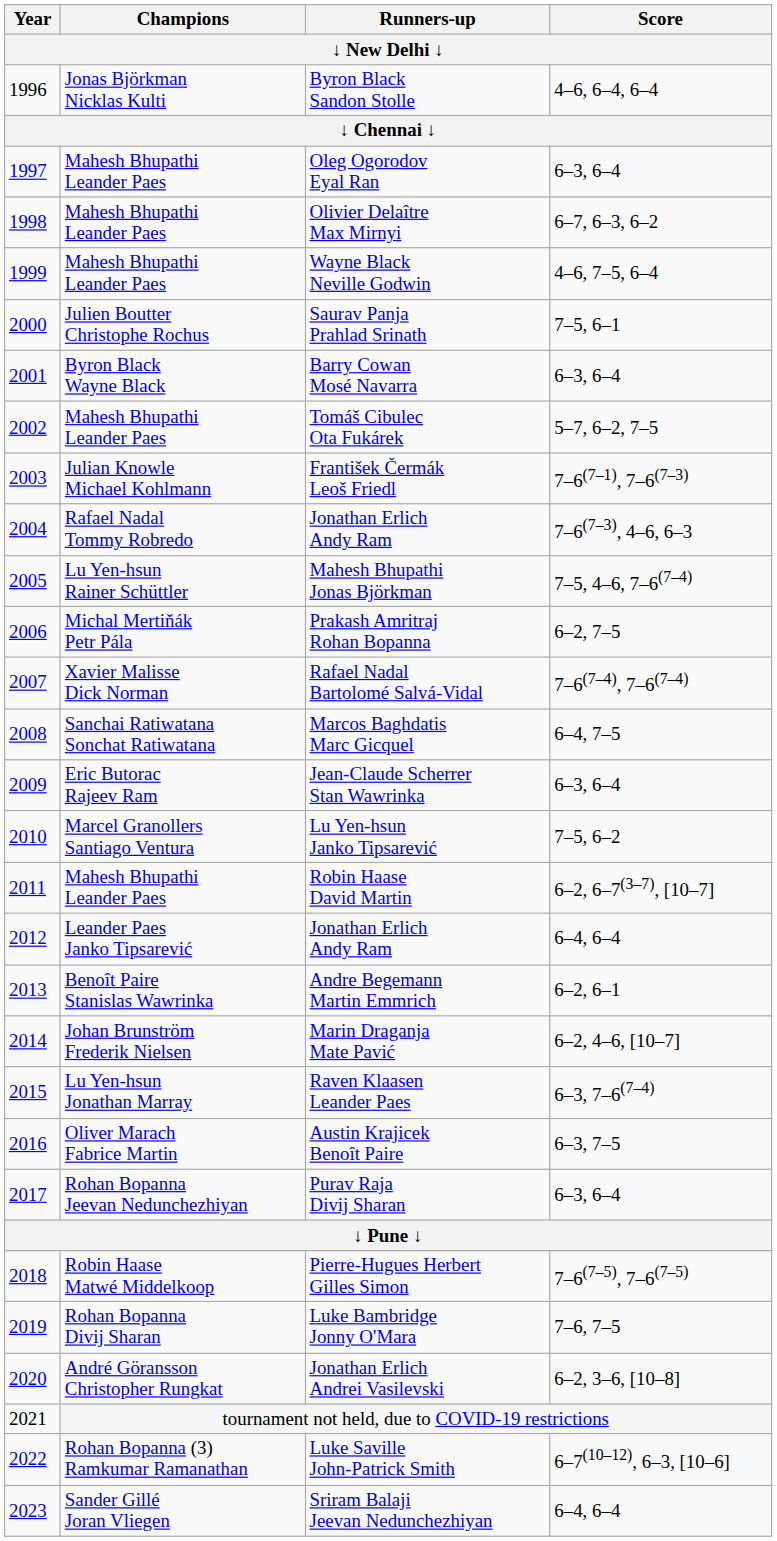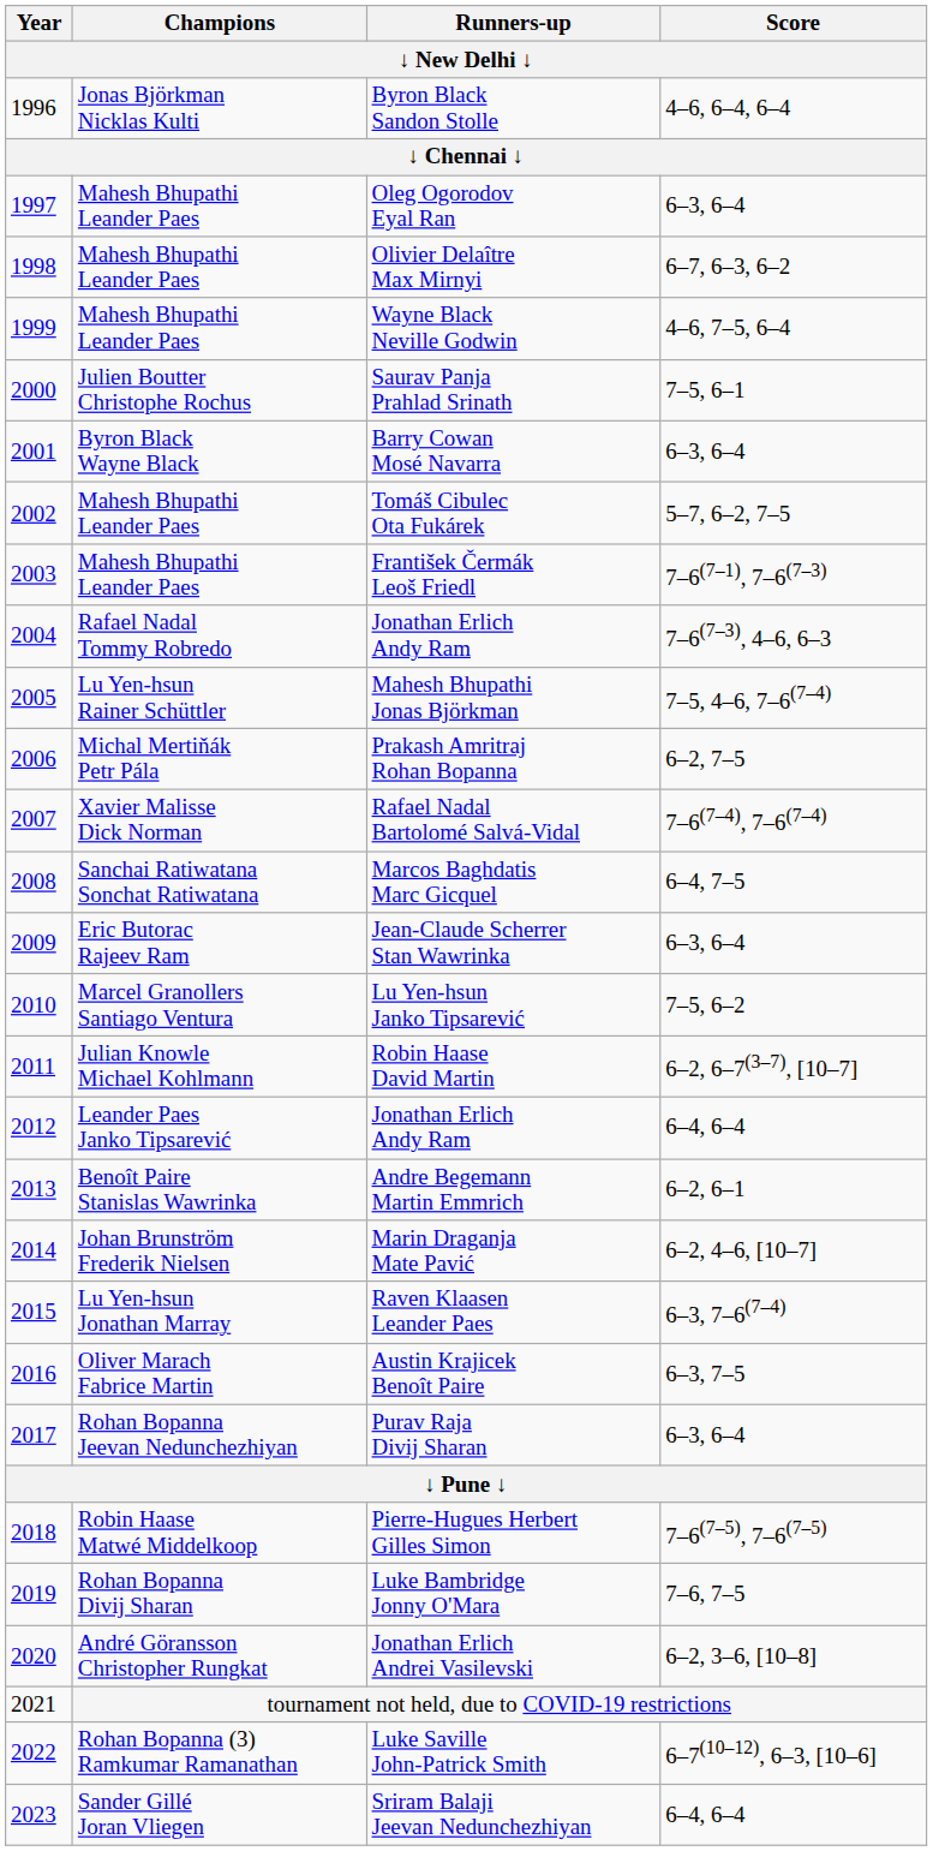 <table class="wikitable">
 <tr>
 <th style="width:40px">Year</th>
 <th style="width:200px">Champions</th>
 <th style="width:200px">Runners-up</th>
 <th style="width:180px" class="unsortable">Score</th>
 </tr>
 <tr>
 <th colspan=4>↓ New Delhi ↓</th>
 </tr>
 <tr>
 <td>1996</td>
 <td> <a href='#'>Jonas Björkman</a><br> <a href='#'>Nicklas Kulti</a></td>
 <td> <a href='#'>Byron Black</a><br> <a href='#'>Sandon Stolle</a></td>
 <td>4–6, 6–4, 6–4</td>
 </tr>
 <tr>
 <th colspan="4">↓ Chennai ↓</th>
 </tr>
 <tr>
 <td><a href='#'>1997</a></td>
 <td> <a href='#'>Mahesh Bhupathi</a><br> <a href='#'>Leander Paes</a></td>
 <td> <a href='#'>Oleg Ogorodov</a><br> <a href='#'>Eyal Ran</a></td>
 <td>6–3, 6–4</td>
 </tr>
 <tr>
 <td><a href='#'>1998</a></td>
 <td> <a href='#'>Mahesh Bhupathi</a> <br> <a href='#'>Leander Paes</a> </td>
 <td> <a href='#'>Olivier Delaître</a><br> <a href='#'>Max Mirnyi</a></td>
 <td>6–7, 6–3, 6–2</td>
 </tr>
 <tr>
 <td><a href='#'>1999</a></td>
 <td> <a href='#'>Mahesh Bhupathi</a>  <br> <a href='#'>Leander Paes</a> </td>
 <td> <a href='#'>Wayne Black</a><br> <a href='#'>Neville Godwin</a></td>
 <td>4–6, 7–5, 6–4</td>
 </tr>
 <tr>
 <td><a href='#'>2000</a></td>
 <td> <a href='#'>Julien Boutter</a><br> <a href='#'>Christophe Rochus</a></td>
 <td> <a href='#'>Saurav Panja</a><br> <a href='#'>Prahlad Srinath</a></td>
 <td>7–5, 6–1</td>
 </tr>
 <tr>
 <td><a href='#'>2001</a></td>
 <td> <a href='#'>Byron Black</a><br> <a href='#'>Wayne Black</a></td>
 <td> <a href='#'>Barry Cowan</a><br> <a href='#'>Mosé Navarra</a></td>
 <td>6–3, 6–4</td>
 </tr>
 <tr>
 <td><a href='#'>2002</a></td>
 <td> <a href='#'>Mahesh Bhupathi</a>  <br> <a href='#'>Leander Paes</a> </td>
 <td> <a href='#'>Tomáš Cibulec</a><br> <a href='#'>Ota Fukárek</a></td>
 <td>5–7, 6–2, 7–5</td>
 </tr>
 <tr>
 <td><a href='#'>2003</a></td>
-<td> <a href='#'>Julian Knowle</a><br> <a href='#'>Michael Kohlmann</a></td>
+<td> <a href='#'>Mahesh Bhupathi</a>  <br> <a href='#'>Leander Paes</a> </td>
 <td> <a href='#'>František Čermák</a><br> <a href='#'>Leoš Friedl</a></td>
 <td>7–6<sup>(7–1)</sup>, 7–6<sup>(7–3)</sup></td>
 </tr>
 <tr>
 <td><a href='#'>2004</a></td>
 <td> <a href='#'>Rafael Nadal</a><br> <a href='#'>Tommy Robredo</a></td>
 <td> <a href='#'>Jonathan Erlich</a><br> <a href='#'>Andy Ram</a></td>
 <td>7–6<sup>(7–3)</sup>, 4–6, 6–3</td>
 </tr>
 <tr>
 <td><a href='#'>2005</a></td>
 <td> <a href='#'>Lu Yen-hsun</a><br> <a href='#'>Rainer Schüttler</a></td>
 <td> <a href='#'>Mahesh Bhupathi</a><br> <a href='#'>Jonas Björkman</a></td>
 <td>7–5, 4–6, 7–6<sup>(7–4)</sup></td>
 </tr>
 <tr>
 <td><a href='#'>2006</a></td>
 <td> <a href='#'>Michal Mertiňák</a><br> <a href='#'>Petr Pála</a></td>
 <td> <a href='#'>Prakash Amritraj</a><br> <a href='#'>Rohan Bopanna</a></td>
 <td>6–2, 7–5</td>
 </tr>
 <tr>
 <td><a href='#'>2007</a></td>
 <td> <a href='#'>Xavier Malisse</a><br> <a href='#'>Dick Norman</a></td>
 <td> <a href='#'>Rafael Nadal</a><br> <a href='#'>Bartolomé Salvá-Vidal</a></td>
 <td>7–6<sup>(7–4)</sup>, 7–6<sup>(7–4)</sup></td>
 </tr>
 <tr>
 <td><a href='#'>2008</a></td>
 <td> <a href='#'>Sanchai Ratiwatana</a><br> <a href='#'>Sonchat Ratiwatana</a></td>
 <td> <a href='#'>Marcos Baghdatis</a><br> <a href='#'>Marc Gicquel</a></td>
 <td>6–4, 7–5</td>
 </tr>
 <tr>
 <td><a href='#'>2009</a></td>
 <td> <a href='#'>Eric Butorac</a><br> <a href='#'>Rajeev Ram</a></td>
 <td> <a href='#'>Jean-Claude Scherrer</a><br> <a href='#'>Stan Wawrinka</a></td>
 <td>6–3, 6–4</td>
 </tr>
 <tr>
 <td><a href='#'>2010</a></td>
 <td> <a href='#'>Marcel Granollers</a><br> <a href='#'>Santiago Ventura</a></td>
 <td> <a href='#'>Lu Yen-hsun</a><br> <a href='#'>Janko Tipsarević</a></td>
 <td>7–5, 6–2</td>
 </tr>
 <tr>
 <td><a href='#'>2011</a></td>
-<td> <a href='#'>Mahesh Bhupathi</a>  <br> <a href='#'>Leander Paes</a> </td>
+<td> <a href='#'>Julian Knowle</a><br> <a href='#'>Michael Kohlmann</a></td>
 <td> <a href='#'>Robin Haase</a><br> <a href='#'>David Martin</a></td>
 <td>6–2, 6–7<sup>(3–7)</sup>, [10–7]</td>
 </tr>
 <tr>
 <td><a href='#'>2012</a></td>
 <td> <a href='#'>Leander Paes</a> <br> <a href='#'>Janko Tipsarević</a></td>
 <td> <a href='#'>Jonathan Erlich</a><br> <a href='#'>Andy Ram</a></td>
 <td>6–4, 6–4</td>
 </tr>
 <tr>
 <td><a href='#'>2013</a></td>
 <td> <a href='#'>Benoît Paire</a><br> <a href='#'>Stanislas Wawrinka</a></td>
 <td> <a href='#'>Andre Begemann</a><br> <a href='#'>Martin Emmrich</a></td>
 <td>6–2, 6–1</td>
 </tr>
 <tr>
 <td><a href='#'>2014</a></td>
 <td> <a href='#'>Johan Brunström</a><br> <a href='#'>Frederik Nielsen</a></td>
 <td> <a href='#'>Marin Draganja</a><br> <a href='#'>Mate Pavić</a></td>
 <td>6–2, 4–6, [10–7]</td>
 </tr>
 <tr>
 <td><a href='#'>2015</a></td>
 <td> <a href='#'>Lu Yen-hsun</a> <br> <a href='#'>Jonathan Marray</a></td>
 <td> <a href='#'>Raven Klaasen</a><br> <a href='#'>Leander Paes</a></td>
 <td>6–3, 7–6<sup>(7–4)</sup></td>
 </tr>
 <tr>
 <td><a href='#'>2016</a></td>
 <td> <a href='#'>Oliver Marach</a><br> <a href='#'>Fabrice Martin</a></td>
 <td> <a href='#'>Austin Krajicek</a><br> <a href='#'>Benoît Paire</a></td>
 <td>6–3, 7–5</td>
 </tr>
 <tr>
 <td><a href='#'>2017</a></td>
 <td> <a href='#'>Rohan Bopanna</a><br> <a href='#'>Jeevan Nedunchezhiyan</a></td>
 <td> <a href='#'>Purav Raja</a><br> <a href='#'>Divij Sharan</a></td>
 <td>6–3, 6–4</td>
 </tr>
 <tr>
 <th colspan=4>↓ Pune ↓</th>
 </tr>
 <tr>
 <td><a href='#'>2018</a></td>
 <td> <a href='#'>Robin Haase</a><br> <a href='#'>Matwé Middelkoop</a></td>
 <td> <a href='#'>Pierre-Hugues Herbert</a><br> <a href='#'>Gilles Simon</a></td>
 <td>7–6<sup>(7–5)</sup>, 7–6<sup>(7–5)</sup></td>
 </tr>
 <tr>
 <td><a href='#'>2019</a></td>
 <td> <a href='#'>Rohan Bopanna</a> <br> <a href='#'>Divij Sharan</a></td>
 <td> <a href='#'>Luke Bambridge</a><br> <a href='#'>Jonny O'Mara</a></td>
 <td>7–6, 7–5</td>
 </tr>
 <tr>
 <td><a href='#'>2020</a></td>
 <td> <a href='#'>André Göransson</a><br> <a href='#'>Christopher Rungkat</a></td>
 <td> <a href='#'>Jonathan Erlich</a><br> <a href='#'>Andrei Vasilevski</a></td>
 <td>6–2, 3–6, [10–8]</td>
 </tr>
 <tr>
 <td>2021</td>
 <td align="center" bgcolor="#f5f5f5" colspan="3">tournament not held, due to <a href='#'>COVID-19 restrictions</a></td>
 </tr>
 <tr>
 <td><a href='#'>2022</a></td>
 <td> <a href='#'>Rohan Bopanna</a> (3) <br>  <a href='#'>Ramkumar Ramanathan</a></td>
 <td> <a href='#'>Luke Saville</a> <br>  <a href='#'>John-Patrick Smith</a></td>
 <td>6–7<sup>(10–12)</sup>, 6–3, [10–6]</td>
 </tr>
 <tr>
 <td><a href='#'>2023</a></td>
 <td> <a href='#'>Sander Gillé</a> <br>  <a href='#'>Joran Vliegen</a></td>
 <td> <a href='#'>Sriram Balaji</a> <br>  <a href='#'>Jeevan Nedunchezhiyan</a></td>
 <td>6–4, 6–4</td>
 </tr>
 </table>
